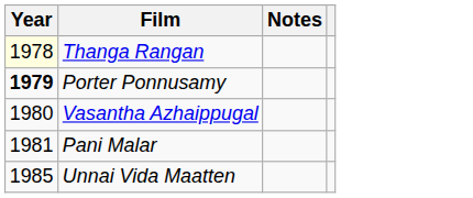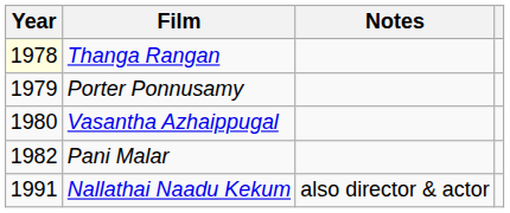 <table class="wikitable sortable">
 <tr>
 <th>Year</th>
 <th>Film</th>
 <th class="unsortable">Notes</th>
 <th class="unsortable"></th>
 </tr>
 <tr>
 <td style="background: lightyellow;">1978</td>
 <td><em><a href='#'>Thanga Rangan</a></em></td>
 <td></td>
 <td></td>
 </tr>
 <tr>
-<td><strong>1979</strong></td>
+<td>1979</td>
 <td><em>Porter Ponnusamy</em></td>
 <td></td>
 <td></td>
 </tr>
 <tr>
 <td>1980</td>
 <td><em><a href='#'>Vasantha Azhaippugal</a></em></td>
 <td></td>
 <td></td>
 </tr>
 <tr>
-<td>1981</td>
+<td>1982</td>
 <td><em>Pani Malar</em></td>
 <td></td>
 <td></td>
 </tr>
 <tr>
-<td>1985</td>
-<td><em>Unnai Vida Maatten</em></td>
-<td></td>
+<td>1991</td>
+<td><em><a href='#'>Nallathai Naadu Kekum</a></em></td>
+<td>also director & actor</td>
 <td></td>
 </tr>
 </table>
